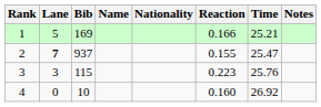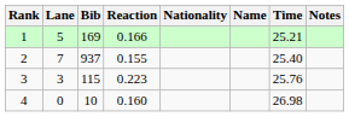 <table class="wikitable sortable" style="text-align:center">
 <tr>
 <th>Rank</th>
 <th>Lane</th>
 <th>Bib</th>
+<th>Reaction</th>
+<th>Nationality</th>
 <th>Name</th>
-<th>Nationality</th>
-<th>Reaction</th>
 <th>Time</th>
 <th>Notes</th>
 </tr>
 <tr bgcolor=ccffcc>
 <td>1</td>
 <td>5</td>
 <td>169</td>
+<td>0.166</td>
 <td align=left></td>
 <td align=left></td>
-<td>0.166</td>
 <td>25.21</td>
 <td><strong></strong></td>
 </tr>
 <tr>
 <td>2</td>
-<td><strong>7</strong></td>
+<td>7</td>
 <td>937</td>
+<td>0.155</td>
 <td align=left></td>
 <td align=left></td>
-<td>0.155</td>
-<td>25.47</td>
+<td>25.40</td>
 <td></td>
 </tr>
 <tr>
 <td>3</td>
 <td>3</td>
 <td>115</td>
+<td>0.223</td>
 <td align=left></td>
 <td align=left></td>
-<td>0.223</td>
 <td>25.76</td>
 <td></td>
 </tr>
 <tr>
 <td>4</td>
 <td>0</td>
 <td>10</td>
+<td>0.160</td>
 <td align=left></td>
 <td align=left></td>
-<td>0.160</td>
-<td>26.92</td>
+<td>26.98</td>
 <td></td>
 </tr>
 </table>
